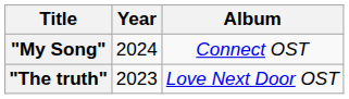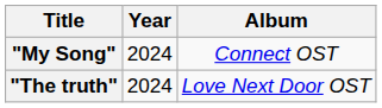 <table class="wikitable plainrowheaders" style="text-align:center">
 <tr>
 <th scope="col">Title</th>
 <th scope="col">Year</th>
 <th>Album</th>
 </tr>
 <tr>
 <th scope="row">"My Song" </th>
 <td>2024</td>
 <td><em><a href='#'>Connect</a> OST</em></td>
 </tr>
 <tr>
 <th scope="row">"The truth"</th>
-<td>2023</td>
+<td>2024</td>
 <td><em><a href='#'>Love Next Door</a></em> <em>OST</em></td>
 </tr>
 </table>
